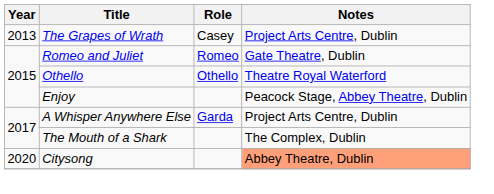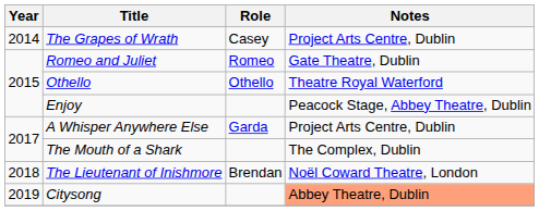 <table class="wikitable sortable">
 <tr>
 <th>Year</th>
 <th>Title</th>
 <th>Role</th>
 <th>Notes</th>
 </tr>
 <tr>
-<td>2013</td>
+<td>2014</td>
 <td><em><a href='#'>The Grapes of Wrath</a></em></td>
 <td>Casey</td>
 <td><a href='#'>Project Arts Centre</a>, Dublin</td>
 </tr>
 <tr>
 <td rowspan="3">2015</td>
 <td><em><a href='#'>Romeo and Juliet</a></em></td>
 <td><a href='#'>Romeo</a></td>
 <td><a href='#'>Gate Theatre</a>, Dublin</td>
 </tr>
 <tr>
 <td><em><a href='#'>Othello</a></em></td>
 <td><a href='#'>Othello</a></td>
 <td><a href='#'>Theatre Royal Waterford</a></td>
 </tr>
 <tr>
 <td><em>Enjoy</em></td>
 <td></td>
 <td>Peacock Stage, <a href='#'>Abbey Theatre</a>, Dublin</td>
 </tr>
 <tr>
 <td rowspan="2">2017</td>
 <td><em>A Whisper Anywhere Else</em></td>
 <td><a href='#'>Garda</a></td>
 <td>Project Arts Centre, Dublin</td>
 </tr>
 <tr>
 <td><em>The Mouth of a Shark</em></td>
 <td></td>
 <td>The Complex, Dublin</td>
 </tr>
 <tr>
-<td>2020</td>
+<td>2018</td>
+<td><em><a href='#'>The Lieutenant of Inishmore</a></em></td>
+<td>Brendan</td>
+<td><a href='#'>Noël Coward Theatre</a>, London</td>
+</tr>
+<tr>
+<td>2019</td>
 <td><em>Citysong</em></td>
 <td></td>
 <td style="background: lightsalmon;">Abbey Theatre, Dublin</td>
 </tr>
 <tr>
 </tr>
 </table>
